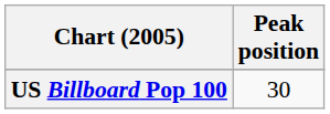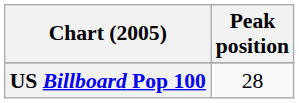 <table class="wikitable sortable plainrowheaders" style="text-align:center">
 <tr>
 <th scope="col">Chart (2005)</th>
 <th scope="col">Peak<br>position</th>
 </tr>
 <tr>
 </tr>
 <tr>
 </tr>
 <tr>
 <th scope="row">US <a href='#'><em>Billboard</em> Pop 100</a></th>
-<td>30</td>
+<td>28</td>
 </tr>
 </table>
